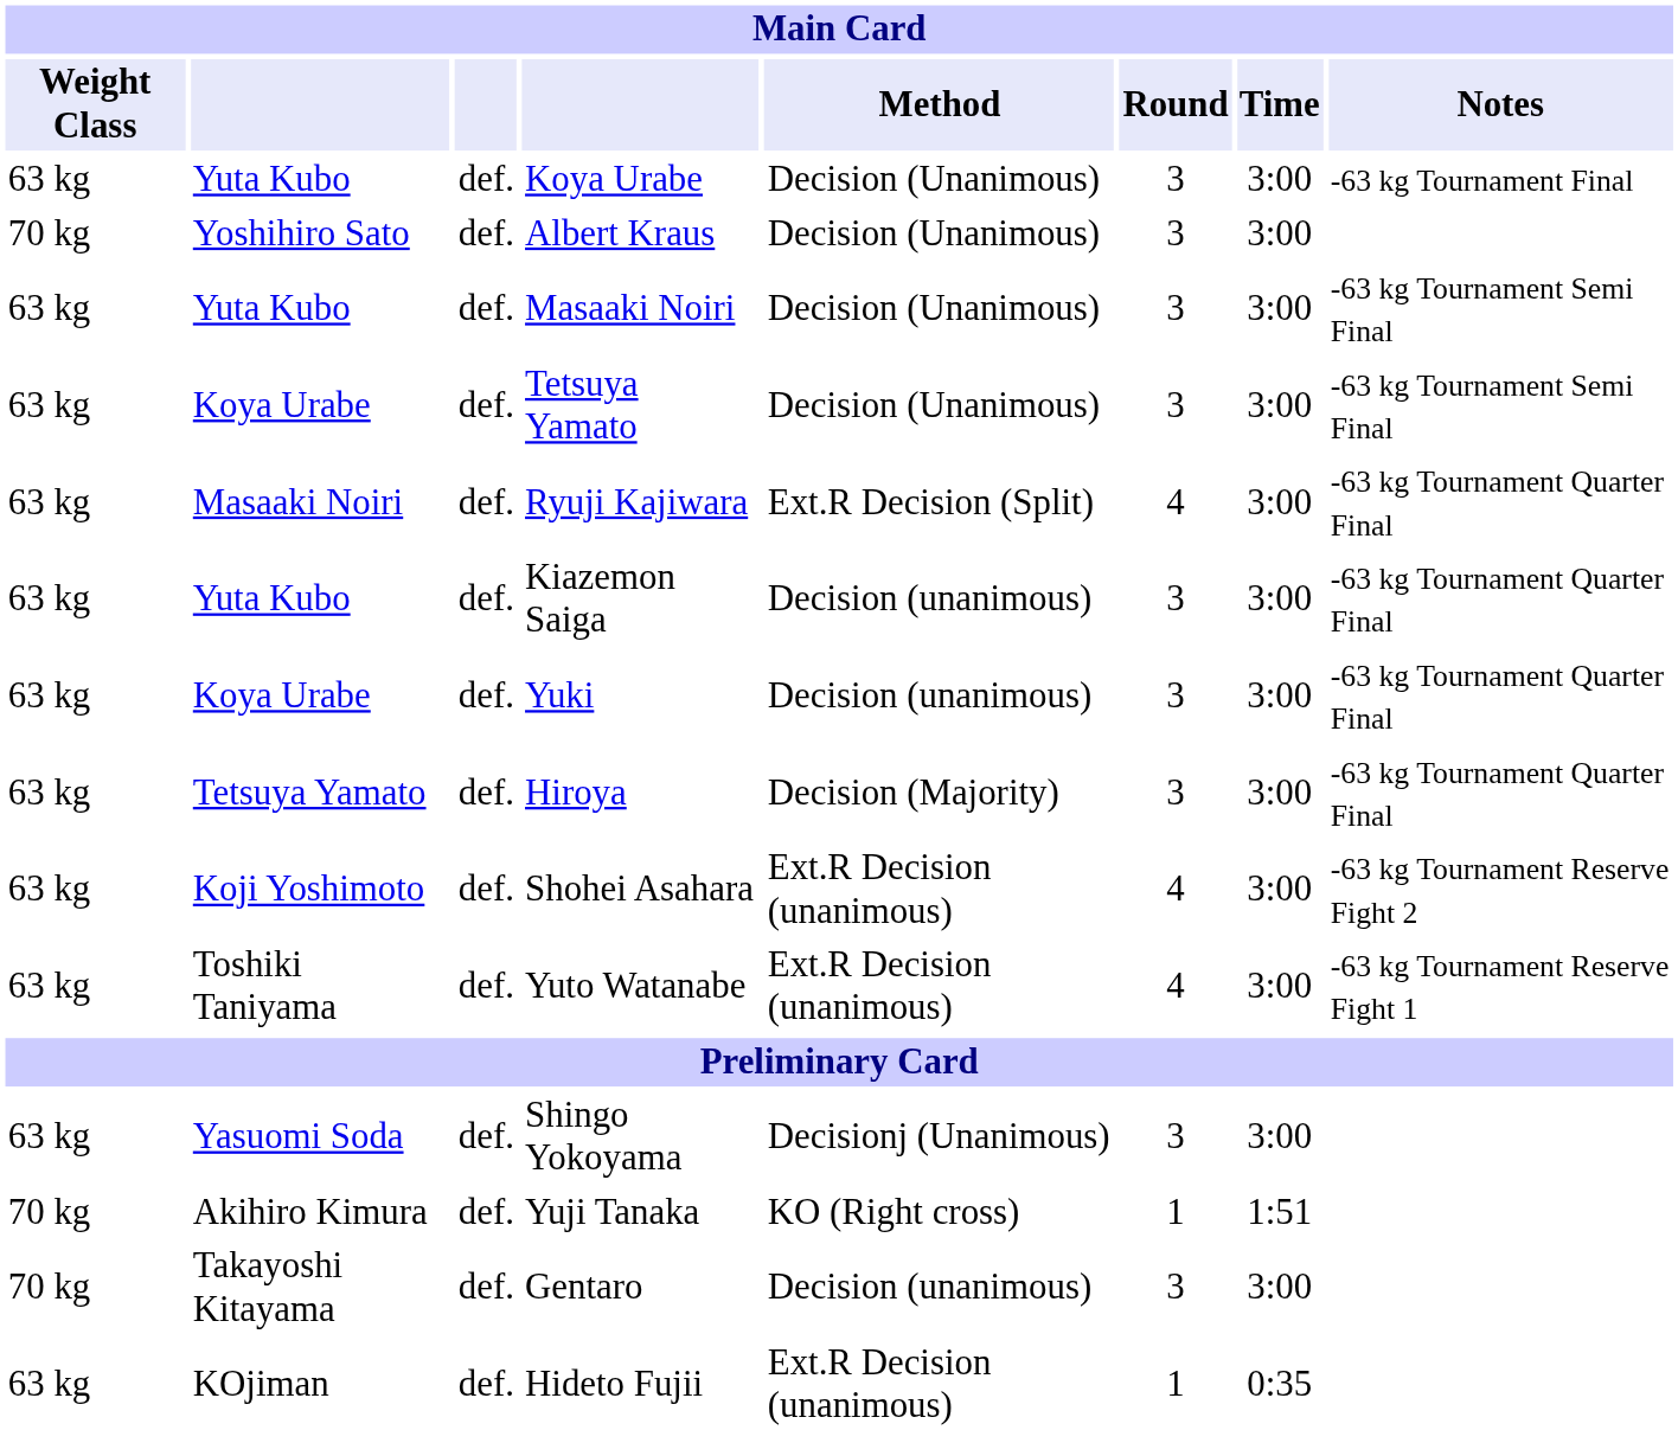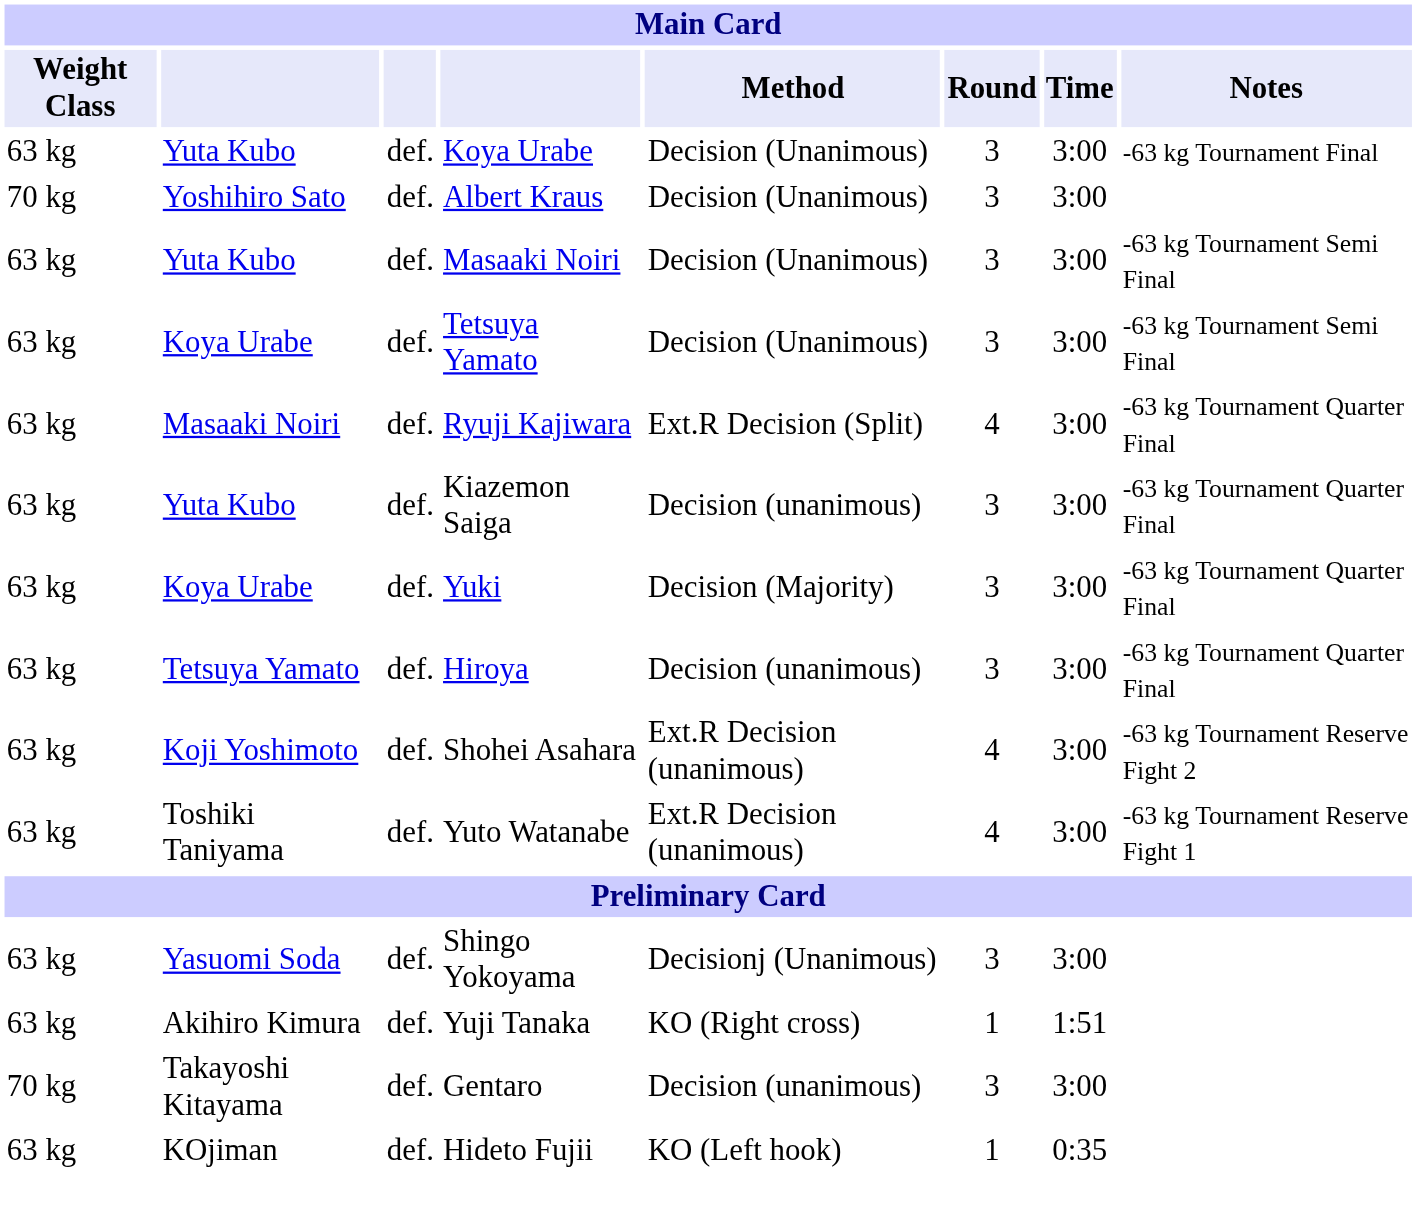 <table class="toccolours" style="font-size: 85%;">
 <tr>
 <th colspan="8" style="background-color: #ccf; color: #000080; text-align: center;"><strong>Main Card</strong></th>
 </tr>
 <tr>
 <th colspan="1" style="background-color: #E6E8FA; color: #000000; text-align: center;">Weight Class</th>
 <th colspan="1" style="background-color: #E6E8FA; color: #000000; text-align: center;"></th>
 <th colspan="1" style="background-color: #E6E8FA; color: #000000; text-align: center;"></th>
 <th colspan="1" style="background-color: #E6E8FA; color: #000000; text-align: center;"></th>
 <th colspan="1" style="background-color: #E6E8FA; color: #000000; text-align: center;">Method</th>
 <th colspan="1" style="background-color: #E6E8FA; color: #000000; text-align: center;">Round</th>
 <th colspan="1" style="background-color: #E6E8FA; color: #000000; text-align: center;">Time</th>
 <th colspan="1" style="background-color: #E6E8FA; color: #000000; text-align: center;">Notes</th>
 </tr>
 <tr>
 <td>63 kg</td>
 <td> <a href='#'>Yuta Kubo</a></td>
 <td align=center>def.</td>
 <td> <a href='#'>Koya Urabe</a></td>
 <td>Decision (Unanimous)</td>
 <td align=center>3</td>
 <td align=center>3:00</td>
 <td><small>-63 kg Tournament Final</small></td>
 </tr>
 <tr>
 <td>70 kg</td>
 <td> <a href='#'>Yoshihiro Sato</a></td>
 <td align=center>def.</td>
 <td> <a href='#'>Albert Kraus</a></td>
 <td>Decision (Unanimous)</td>
 <td align=center>3</td>
 <td align=center>3:00</td>
 <td></td>
 </tr>
 <tr>
 <td>63 kg</td>
 <td> <a href='#'>Yuta Kubo</a></td>
 <td align=center>def.</td>
 <td> <a href='#'>Masaaki Noiri</a></td>
 <td>Decision (Unanimous)</td>
 <td align=center>3</td>
 <td align=center>3:00</td>
 <td><small>-63 kg Tournament Semi Final</small></td>
 </tr>
 <tr>
 <td>63 kg</td>
 <td> <a href='#'>Koya Urabe</a></td>
 <td align=center>def.</td>
 <td> <a href='#'>Tetsuya Yamato</a></td>
 <td>Decision (Unanimous)</td>
 <td align=center>3</td>
 <td align=center>3:00</td>
 <td><small>-63 kg Tournament Semi Final</small></td>
 </tr>
 <tr>
 <td>63 kg</td>
 <td> <a href='#'>Masaaki Noiri</a></td>
 <td align=center>def.</td>
 <td> <a href='#'>Ryuji Kajiwara</a></td>
 <td>Ext.R Decision (Split)</td>
 <td align=center>4</td>
 <td align=center>3:00</td>
 <td><small>-63 kg Tournament Quarter Final</small></td>
 </tr>
 <tr>
 <td>63 kg</td>
 <td> <a href='#'>Yuta Kubo</a></td>
 <td align=center>def.</td>
 <td> Kiazemon Saiga</td>
 <td>Decision (unanimous)</td>
 <td align=center>3</td>
 <td align=center>3:00</td>
 <td><small>-63 kg Tournament Quarter Final</small></td>
 </tr>
 <tr>
 <td>63 kg</td>
 <td> <a href='#'>Koya Urabe</a></td>
 <td align=center>def.</td>
 <td> <a href='#'>Yuki</a></td>
-<td>Decision (unanimous)</td>
+<td>Decision (Majority)</td>
 <td align=center>3</td>
 <td align=center>3:00</td>
 <td><small>-63 kg Tournament Quarter Final</small></td>
 </tr>
 <tr>
 <td>63 kg</td>
 <td> <a href='#'>Tetsuya Yamato</a></td>
 <td align=center>def.</td>
 <td> <a href='#'>Hiroya</a></td>
-<td>Decision (Majority)</td>
+<td>Decision (unanimous)</td>
 <td align=center>3</td>
 <td align=center>3:00</td>
 <td><small>-63 kg Tournament Quarter Final</small></td>
 </tr>
 <tr>
 <td>63 kg</td>
 <td> <a href='#'>Koji Yoshimoto</a></td>
 <td align=center>def.</td>
 <td> Shohei Asahara</td>
 <td>Ext.R Decision (unanimous)</td>
 <td align=center>4</td>
 <td align=center>3:00</td>
 <td><small>-63 kg Tournament Reserve Fight 2</small></td>
 </tr>
 <tr>
 <td>63 kg</td>
 <td> Toshiki Taniyama</td>
 <td align=center>def.</td>
 <td> Yuto Watanabe</td>
 <td>Ext.R Decision (unanimous)</td>
 <td align=center>4</td>
 <td align=center>3:00</td>
 <td><small>-63 kg Tournament Reserve Fight 1</small></td>
 </tr>
 <tr>
 <th colspan="8" style="background-color: #ccf; color: #000080; text-align: center;"><strong>Preliminary Card</strong></th>
 </tr>
 <tr>
 <td>63 kg</td>
 <td> <a href='#'>Yasuomi Soda</a></td>
 <td align=center>def.</td>
 <td> Shingo Yokoyama</td>
 <td>Decisionj (Unanimous)</td>
 <td align=center>3</td>
 <td align=center>3:00</td>
 <td></td>
 </tr>
 <tr>
-<td>70 kg</td>
+<td>63 kg</td>
 <td> Akihiro Kimura</td>
 <td align=center>def.</td>
 <td> Yuji Tanaka</td>
 <td>KO (Right cross)</td>
 <td align=center>1</td>
 <td align=center>1:51</td>
 <td></td>
 </tr>
 <tr>
 <td>70 kg</td>
 <td> Takayoshi Kitayama</td>
 <td align=center>def.</td>
 <td> Gentaro</td>
 <td>Decision (unanimous)</td>
 <td align=center>3</td>
 <td align=center>3:00</td>
 <td></td>
 </tr>
 <tr>
 <td>63 kg</td>
 <td> KOjiman</td>
 <td align=center>def.</td>
 <td> Hideto Fujii</td>
-<td>Ext.R Decision (unanimous)</td>
+<td>KO (Left hook)</td>
 <td align=center>1</td>
 <td align=center>0:35</td>
 <td></td>
 </tr>
 <tr>
 </tr>
 </table>
